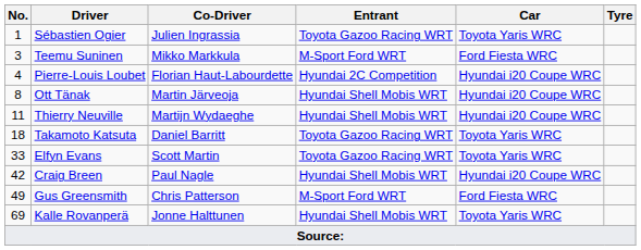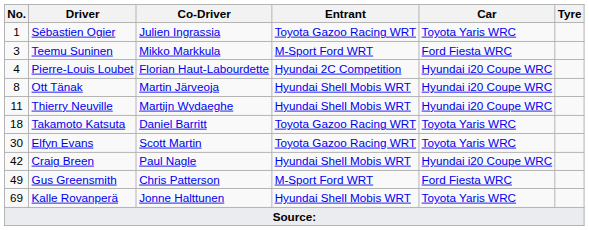 <table class="wikitable" style="font-size: 85%;">
 <tr>
 <th>No.</th>
 <th>Driver</th>
 <th>Co-Driver</th>
 <th>Entrant</th>
 <th>Car</th>
 <th>Tyre</th>
 </tr>
 <tr>
 <td align="center">1</td>
 <td> <a href='#'>Sébastien Ogier</a></td>
 <td> <a href='#'>Julien Ingrassia</a></td>
 <td> <a href='#'>Toyota Gazoo Racing WRT</a></td>
 <td><a href='#'>Toyota Yaris WRC</a></td>
 <td align="center"></td>
 </tr>
 <tr>
 <td align="center">3</td>
 <td> <a href='#'>Teemu Suninen</a></td>
 <td> <a href='#'>Mikko Markkula</a></td>
 <td> <a href='#'>M-Sport Ford WRT</a></td>
 <td><a href='#'>Ford Fiesta WRC</a></td>
 <td align="center"></td>
 </tr>
 <tr>
 <td align="center">4</td>
 <td nowrap> <a href='#'>Pierre-Louis Loubet</a></td>
 <td> <a href='#'>Florian Haut-Labourdette</a></td>
 <td> <a href='#'>Hyundai 2C Competition</a></td>
 <td nowrap><a href='#'>Hyundai i20 Coupe WRC</a></td>
 <td align="center"></td>
 </tr>
 <tr>
 <td align="center">8</td>
 <td> <a href='#'>Ott Tänak</a></td>
 <td> <a href='#'>Martin Järveoja</a></td>
 <td> <a href='#'>Hyundai Shell Mobis WRT</a></td>
 <td nowrap><a href='#'>Hyundai i20 Coupe WRC</a></td>
 <td align="center"></td>
 </tr>
 <tr>
 <td align="center">11</td>
 <td> <a href='#'>Thierry Neuville</a></td>
 <td> <a href='#'>Martijn Wydaeghe</a></td>
 <td> <a href='#'>Hyundai Shell Mobis WRT</a></td>
 <td><a href='#'>Hyundai i20 Coupe WRC</a></td>
 <td align="center"></td>
 </tr>
 <tr>
 <td align="center">18</td>
 <td nowrap> <a href='#'>Takamoto Katsuta</a></td>
 <td> <a href='#'>Daniel Barritt</a></td>
 <td nowrap> <a href='#'>Toyota Gazoo Racing WRT</a></td>
 <td><a href='#'>Toyota Yaris WRC</a></td>
 <td align="center"></td>
 </tr>
 <tr>
-<td align="center">33</td>
+<td align="center">30</td>
 <td> <a href='#'>Elfyn Evans</a></td>
 <td> <a href='#'>Scott Martin</a></td>
 <td> <a href='#'>Toyota Gazoo Racing WRT</a></td>
 <td><a href='#'>Toyota Yaris WRC</a></td>
 <td align="center"></td>
 </tr>
 <tr>
 <td align="center">42</td>
 <td> <a href='#'>Craig Breen</a></td>
 <td> <a href='#'>Paul Nagle</a></td>
 <td> <a href='#'>Hyundai Shell Mobis WRT</a></td>
 <td><a href='#'>Hyundai i20 Coupe WRC</a></td>
 <td align="center"></td>
 </tr>
 <tr>
 <td align="center">49</td>
 <td> <a href='#'>Gus Greensmith</a></td>
 <td> <a href='#'>Chris Patterson</a></td>
 <td> <a href='#'>M-Sport Ford WRT</a></td>
 <td><a href='#'>Ford Fiesta WRC</a></td>
 <td align="center"></td>
 </tr>
 <tr>
 <td align="center">69</td>
 <td> <a href='#'>Kalle Rovanperä</a></td>
 <td nowrap> <a href='#'>Jonne Halttunen</a></td>
 <td> <a href='#'>Hyundai Shell Mobis WRT</a></td>
 <td><a href='#'>Toyota Yaris WRC</a></td>
 <td align="center"></td>
 </tr>
 <tr>
 <td colspan="6" style="background-color:#EAECF0;text-align:center"><strong>Source:</strong></td>
 </tr>
 </table>
